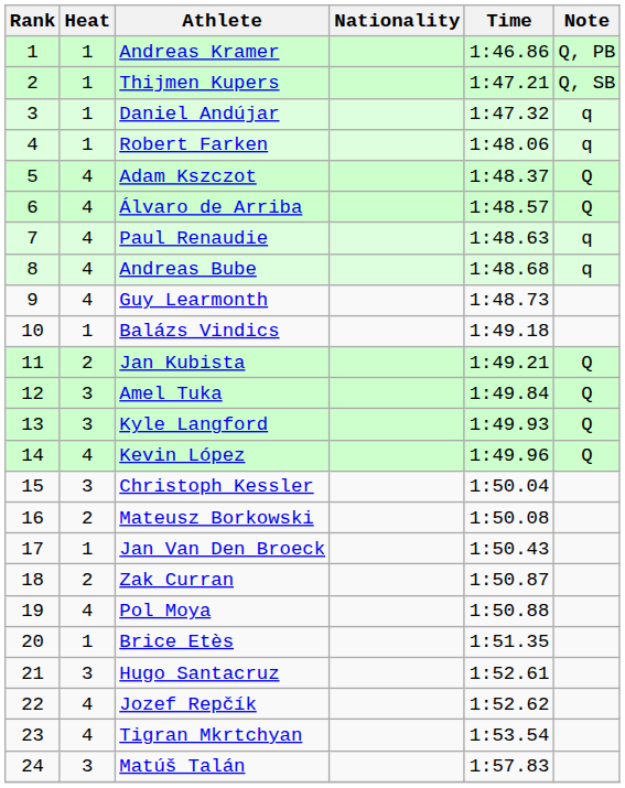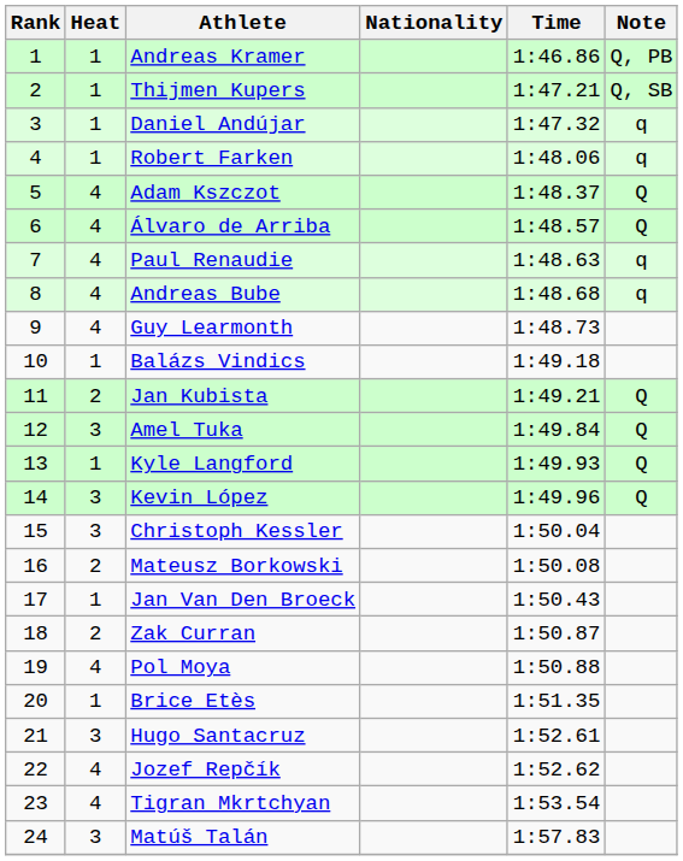 <table class="wikitable sortable" style="text-align:center">
 <tr>
 <th>Rank</th>
 <th>Heat</th>
 <th>Athlete</th>
 <th>Nationality</th>
 <th>Time</th>
 <th>Note</th>
 </tr>
 <tr bgcolor=ccffcc>
 <td>1</td>
 <td>1</td>
 <td align=left><a href='#'>Andreas Kramer</a></td>
 <td align=left></td>
 <td>1:46.86</td>
 <td>Q, PB</td>
 </tr>
 <tr bgcolor=ccffcc>
 <td>2</td>
 <td>1</td>
 <td align=left><a href='#'>Thijmen Kupers</a></td>
 <td align=left></td>
 <td>1:47.21</td>
 <td>Q, SB</td>
 </tr>
 <tr bgcolor=ddffdd>
 <td>3</td>
 <td>1</td>
 <td align=left><a href='#'>Daniel Andújar</a></td>
 <td align=left></td>
 <td>1:47.32</td>
 <td>q</td>
 </tr>
 <tr bgcolor=ddffdd>
 <td>4</td>
 <td>1</td>
 <td align=left><a href='#'>Robert Farken</a></td>
 <td align=left></td>
 <td>1:48.06</td>
 <td>q</td>
 </tr>
 <tr bgcolor=ccffcc>
 <td>5</td>
 <td>4</td>
 <td align=left><a href='#'>Adam Kszczot</a></td>
 <td align=left></td>
 <td>1:48.37</td>
 <td>Q</td>
 </tr>
 <tr bgcolor=ccffcc>
 <td>6</td>
 <td>4</td>
 <td align=left><a href='#'>Álvaro de Arriba</a></td>
 <td align=left></td>
 <td>1:48.57</td>
 <td>Q</td>
 </tr>
 <tr bgcolor=ddffdd>
 <td>7</td>
 <td>4</td>
 <td align=left><a href='#'>Paul Renaudie</a></td>
 <td align=left></td>
 <td>1:48.63</td>
 <td>q</td>
 </tr>
 <tr bgcolor=ddffdd>
 <td>8</td>
 <td>4</td>
 <td align=left><a href='#'>Andreas Bube</a></td>
 <td align=left></td>
 <td>1:48.68</td>
 <td>q</td>
 </tr>
 <tr>
 <td>9</td>
 <td>4</td>
 <td align=left><a href='#'>Guy Learmonth</a></td>
 <td align=left></td>
 <td>1:48.73</td>
 <td></td>
 </tr>
 <tr>
 <td>10</td>
 <td>1</td>
 <td align=left><a href='#'>Balázs Vindics</a></td>
 <td align=left></td>
 <td>1:49.18</td>
 <td></td>
 </tr>
 <tr bgcolor=ccffcc>
 <td>11</td>
 <td>2</td>
 <td align=left><a href='#'>Jan Kubista</a></td>
 <td align=left></td>
 <td>1:49.21</td>
 <td>Q</td>
 </tr>
 <tr bgcolor=ccffcc>
 <td>12</td>
 <td>3</td>
 <td align=left><a href='#'>Amel Tuka</a></td>
 <td align=left></td>
 <td>1:49.84</td>
 <td>Q</td>
 </tr>
 <tr bgcolor=ccffcc>
 <td>13</td>
-<td>3</td>
+<td>1</td>
 <td align=left><a href='#'>Kyle Langford</a></td>
 <td align=left></td>
 <td>1:49.93</td>
 <td>Q</td>
 </tr>
 <tr bgcolor=ccffcc>
 <td>14</td>
-<td>4</td>
+<td>3</td>
 <td align=left><a href='#'>Kevin López</a></td>
 <td align=left></td>
 <td>1:49.96</td>
 <td>Q</td>
 </tr>
 <tr>
 <td>15</td>
 <td>3</td>
 <td align=left><a href='#'>Christoph Kessler</a></td>
 <td align=left></td>
 <td>1:50.04</td>
 <td></td>
 </tr>
 <tr>
 <td>16</td>
 <td>2</td>
 <td align=left><a href='#'>Mateusz Borkowski</a></td>
 <td align=left></td>
 <td>1:50.08</td>
 <td></td>
 </tr>
 <tr>
 <td>17</td>
 <td>1</td>
 <td align=left><a href='#'>Jan Van Den Broeck</a></td>
 <td align=left></td>
 <td>1:50.43</td>
 <td></td>
 </tr>
 <tr>
 <td>18</td>
 <td>2</td>
 <td align=left><a href='#'>Zak Curran</a></td>
 <td align=left></td>
 <td>1:50.87</td>
 <td></td>
 </tr>
 <tr>
 <td>19</td>
 <td>4</td>
 <td align=left><a href='#'>Pol Moya</a></td>
 <td align=left></td>
 <td>1:50.88</td>
 <td></td>
 </tr>
 <tr>
 <td>20</td>
 <td>1</td>
 <td align=left><a href='#'>Brice Etès</a></td>
 <td align=left></td>
 <td>1:51.35</td>
 <td></td>
 </tr>
 <tr>
 <td>21</td>
 <td>3</td>
 <td align=left><a href='#'>Hugo Santacruz</a></td>
 <td align=left></td>
 <td>1:52.61</td>
 <td></td>
 </tr>
 <tr>
 <td>22</td>
 <td>4</td>
 <td align=left><a href='#'>Jozef Repčík</a></td>
 <td align=left></td>
 <td>1:52.62</td>
 <td></td>
 </tr>
 <tr>
 <td>23</td>
 <td>4</td>
 <td align=left><a href='#'>Tigran Mkrtchyan</a></td>
 <td align=left></td>
 <td>1:53.54</td>
 <td></td>
 </tr>
 <tr>
 <td>24</td>
 <td>3</td>
 <td align=left><a href='#'>Matúš Talán</a></td>
 <td align=left></td>
 <td>1:57.83</td>
 <td></td>
 </tr>
 <tr>
 </tr>
 </table>
